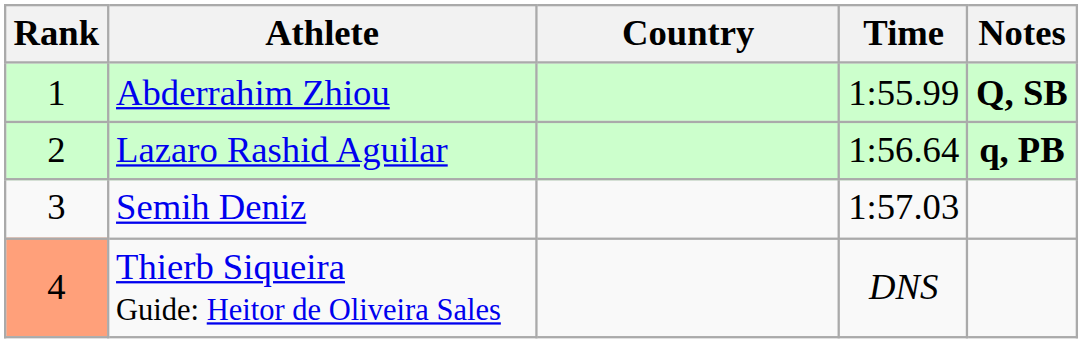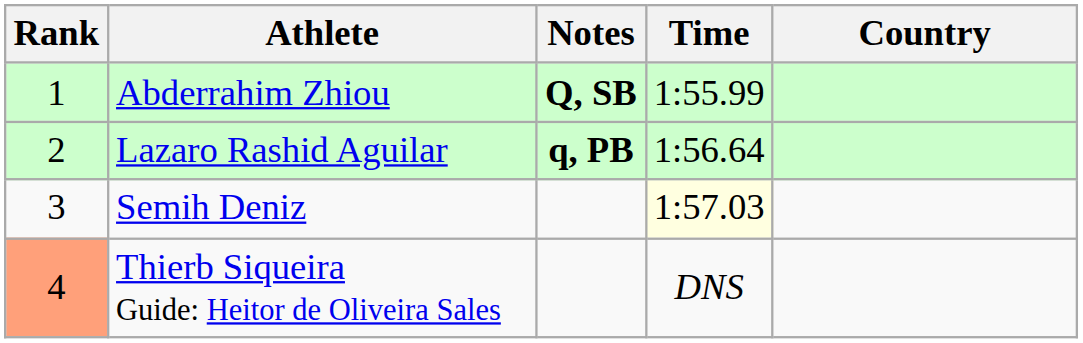 <table class="wikitable sortable" style="text-align:center">
 <tr>
 <th>Rank</th>
 <th style="width:180px">Athlete</th>
+<th>Notes</th>
+<th>Time</th>
 <th style="width:125px">Country</th>
-<th>Time</th>
-<th>Notes</th>
 </tr>
 <tr style="background:#cfc;">
 <td>1</td>
 <td style="text-align:left;"><a href='#'>Abderrahim Zhiou</a></td>
+<td><strong>Q, SB</strong></td>
+<td>1:55.99</td>
 <td style="text-align:left;"></td>
-<td>1:55.99</td>
-<td><strong>Q, SB</strong></td>
 </tr>
 <tr style="background:#cfc;">
 <td>2</td>
 <td style="text-align:left;"><a href='#'>Lazaro Rashid Aguilar</a></td>
+<td><strong>q, PB</strong></td>
+<td>1:56.64</td>
 <td style="text-align:left;"></td>
-<td>1:56.64</td>
-<td><strong>q, PB</strong></td>
 </tr>
 <tr>
 <td>3</td>
 <td style="text-align:left;"><a href='#'>Semih Deniz</a></td>
+<td></td>
+<td style="background: lightyellow;">1:57.03</td>
 <td style="text-align:left;"></td>
-<td>1:57.03</td>
-<td></td>
 </tr>
 <tr>
 <td style="background: lightsalmon;">4</td>
 <td style="text-align:left;"><a href='#'>Thierb Siqueira</a><br><small>Guide: <a href='#'>Heitor de Oliveira Sales</a></small></td>
+<td></td>
+<td><em>DNS</em></td>
 <td style="text-align:left;"></td>
-<td><em>DNS</em></td>
-<td></td>
 </tr>
 </table>
